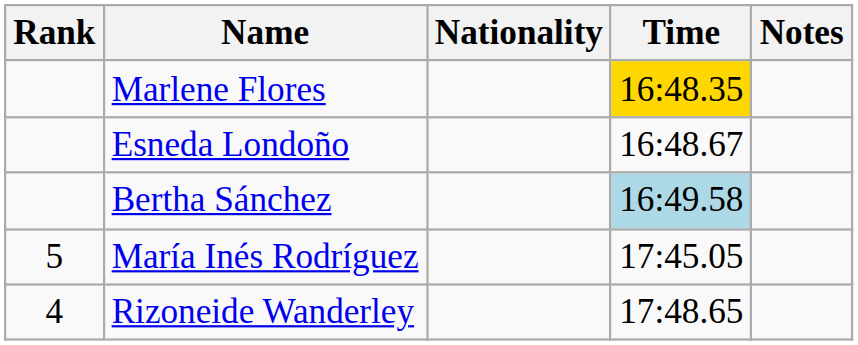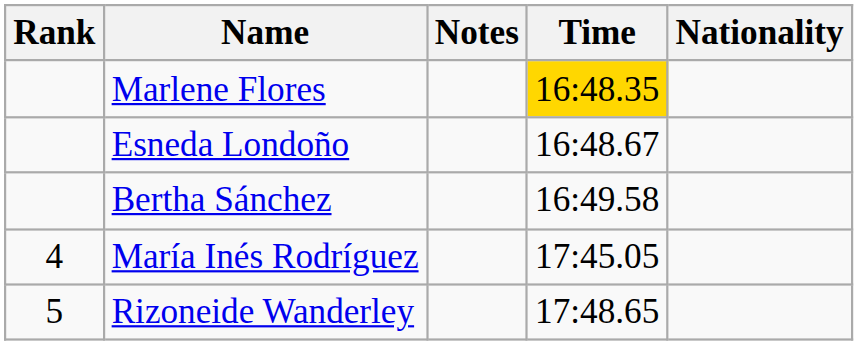 <table class="wikitable sortable" style="text-align:center">
 <tr>
 <th>Rank</th>
 <th>Name</th>
+<th>Notes</th>
+<th>Time</th>
 <th>Nationality</th>
-<th>Time</th>
-<th>Notes</th>
 </tr>
 <tr>
 <td></td>
 <td align=left><a href='#'>Marlene Flores</a></td>
+<td></td>
+<td style="background: gold;">16:48.35</td>
 <td align=left></td>
-<td style="background: gold;">16:48.35</td>
-<td></td>
 </tr>
 <tr>
 <td></td>
 <td align=left><a href='#'>Esneda Londoño</a></td>
+<td></td>
+<td>16:48.67</td>
 <td align=left></td>
-<td>16:48.67</td>
-<td></td>
 </tr>
 <tr>
 <td></td>
 <td align=left><a href='#'>Bertha Sánchez</a></td>
+<td></td>
+<td>16:49.58</td>
 <td align=left></td>
-<td style="background: lightblue;">16:49.58</td>
+</tr>
+<tr>
+<td>4</td>
+<td align=left><a href='#'>María Inés Rodríguez</a></td>
 <td></td>
+<td>17:45.05</td>
+<td align=left></td>
 </tr>
 <tr>
 <td>5</td>
-<td align=left><a href='#'>María Inés Rodríguez</a></td>
+<td align=left><a href='#'>Rizoneide Wanderley</a></td>
+<td></td>
+<td>17:48.65</td>
 <td align=left></td>
-<td>17:45.05</td>
-<td></td>
-</tr>
-<tr>
-<td>4</td>
-<td align=left><a href='#'>Rizoneide Wanderley</a></td>
-<td align=left></td>
-<td>17:48.65</td>
-<td></td>
 </tr>
 </table>
